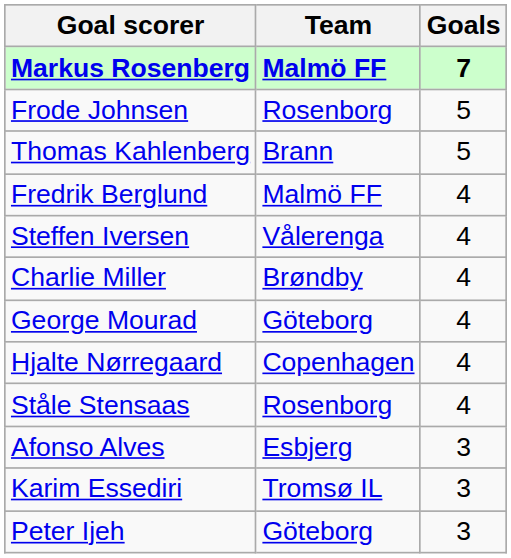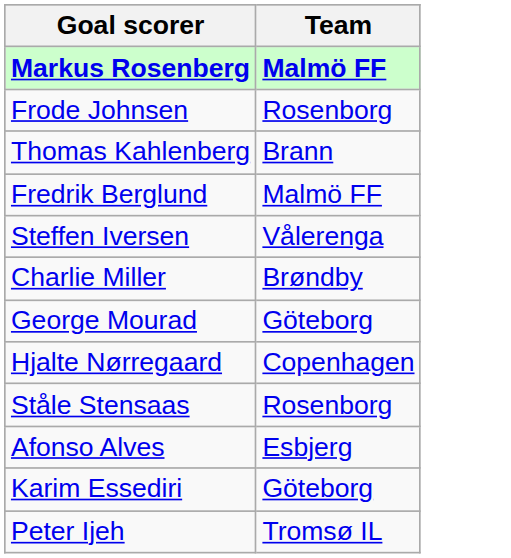 <table class="wikitable" style="text-align: left;">
 <tr>
 <th>Goal scorer</th>
 <th>Team</th>
-<th>Goals</th>
 </tr>
 <tr bgcolor=ccffcc>
 <td> <strong><a href='#'>Markus Rosenberg</a></strong></td>
 <td><strong><a href='#'>Malmö FF</a></strong></td>
-<td style="text-align:center;"><strong>7</strong></td>
 </tr>
 <tr>
 <td> <a href='#'>Frode Johnsen</a></td>
 <td><a href='#'>Rosenborg</a></td>
-<td style="text-align:center;">5</td>
 </tr>
 <tr>
 <td> <a href='#'>Thomas Kahlenberg</a></td>
 <td><a href='#'>Brann</a></td>
-<td style="text-align:center;">5</td>
 </tr>
 <tr>
 <td> <a href='#'>Fredrik Berglund</a></td>
 <td><a href='#'>Malmö FF</a></td>
-<td style="text-align:center;">4</td>
 </tr>
 <tr>
 <td> <a href='#'>Steffen Iversen</a></td>
 <td><a href='#'>Vålerenga</a></td>
-<td style="text-align:center;">4</td>
 </tr>
 <tr>
 <td> <a href='#'>Charlie Miller</a></td>
 <td><a href='#'>Brøndby</a></td>
-<td style="text-align:center;">4</td>
 </tr>
 <tr>
 <td> <a href='#'>George Mourad</a></td>
 <td><a href='#'>Göteborg</a></td>
-<td style="text-align:center;">4</td>
 </tr>
 <tr>
 <td> <a href='#'>Hjalte Nørregaard</a></td>
 <td><a href='#'>Copenhagen</a></td>
-<td style="text-align:center;">4</td>
 </tr>
 <tr>
 <td> <a href='#'>Ståle Stensaas</a></td>
 <td><a href='#'>Rosenborg</a></td>
-<td style="text-align:center;">4</td>
 </tr>
 <tr>
 <td> <a href='#'>Afonso Alves</a></td>
 <td><a href='#'>Esbjerg</a></td>
-<td style="text-align:center;">3</td>
 </tr>
 <tr>
 <td> <a href='#'>Karim Essediri</a></td>
-<td><a href='#'>Tromsø IL</a></td>
-<td style="text-align:center;">3</td>
+<td><a href='#'>Göteborg</a></td>
 </tr>
 <tr>
 <td> <a href='#'>Peter Ijeh</a></td>
-<td><a href='#'>Göteborg</a></td>
-<td style="text-align:center;">3</td>
+<td><a href='#'>Tromsø IL</a></td>
 </tr>
 </table>
